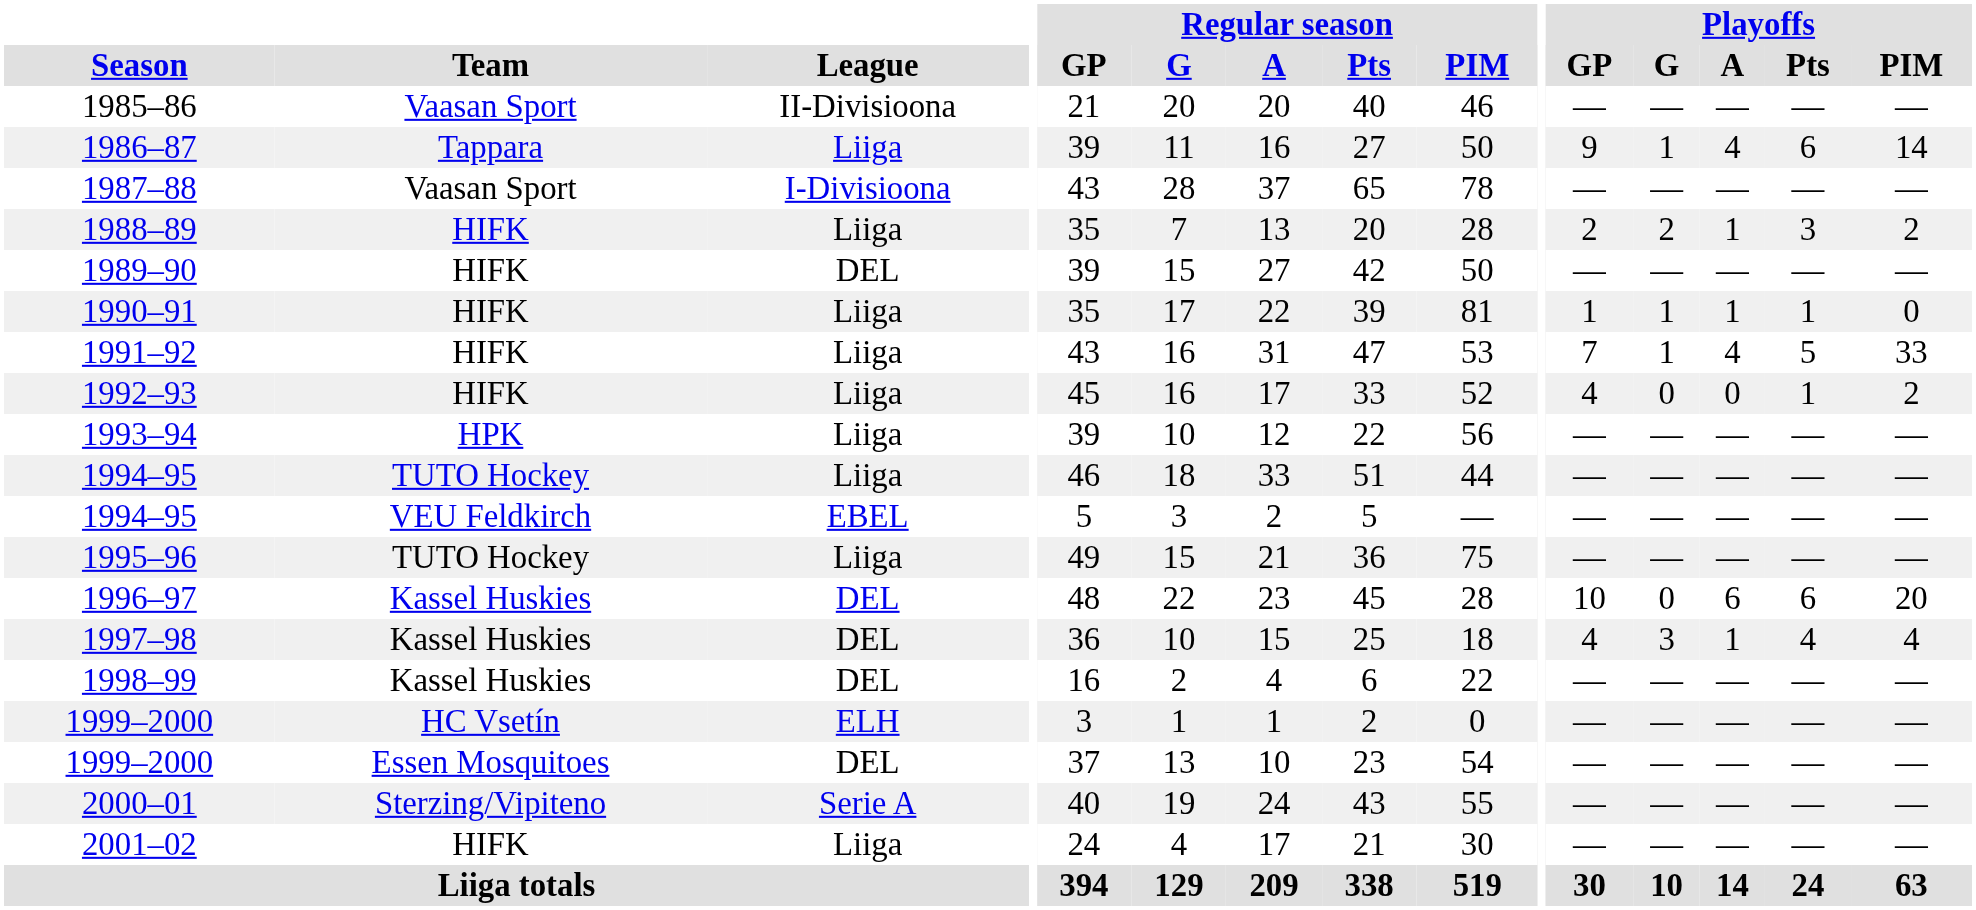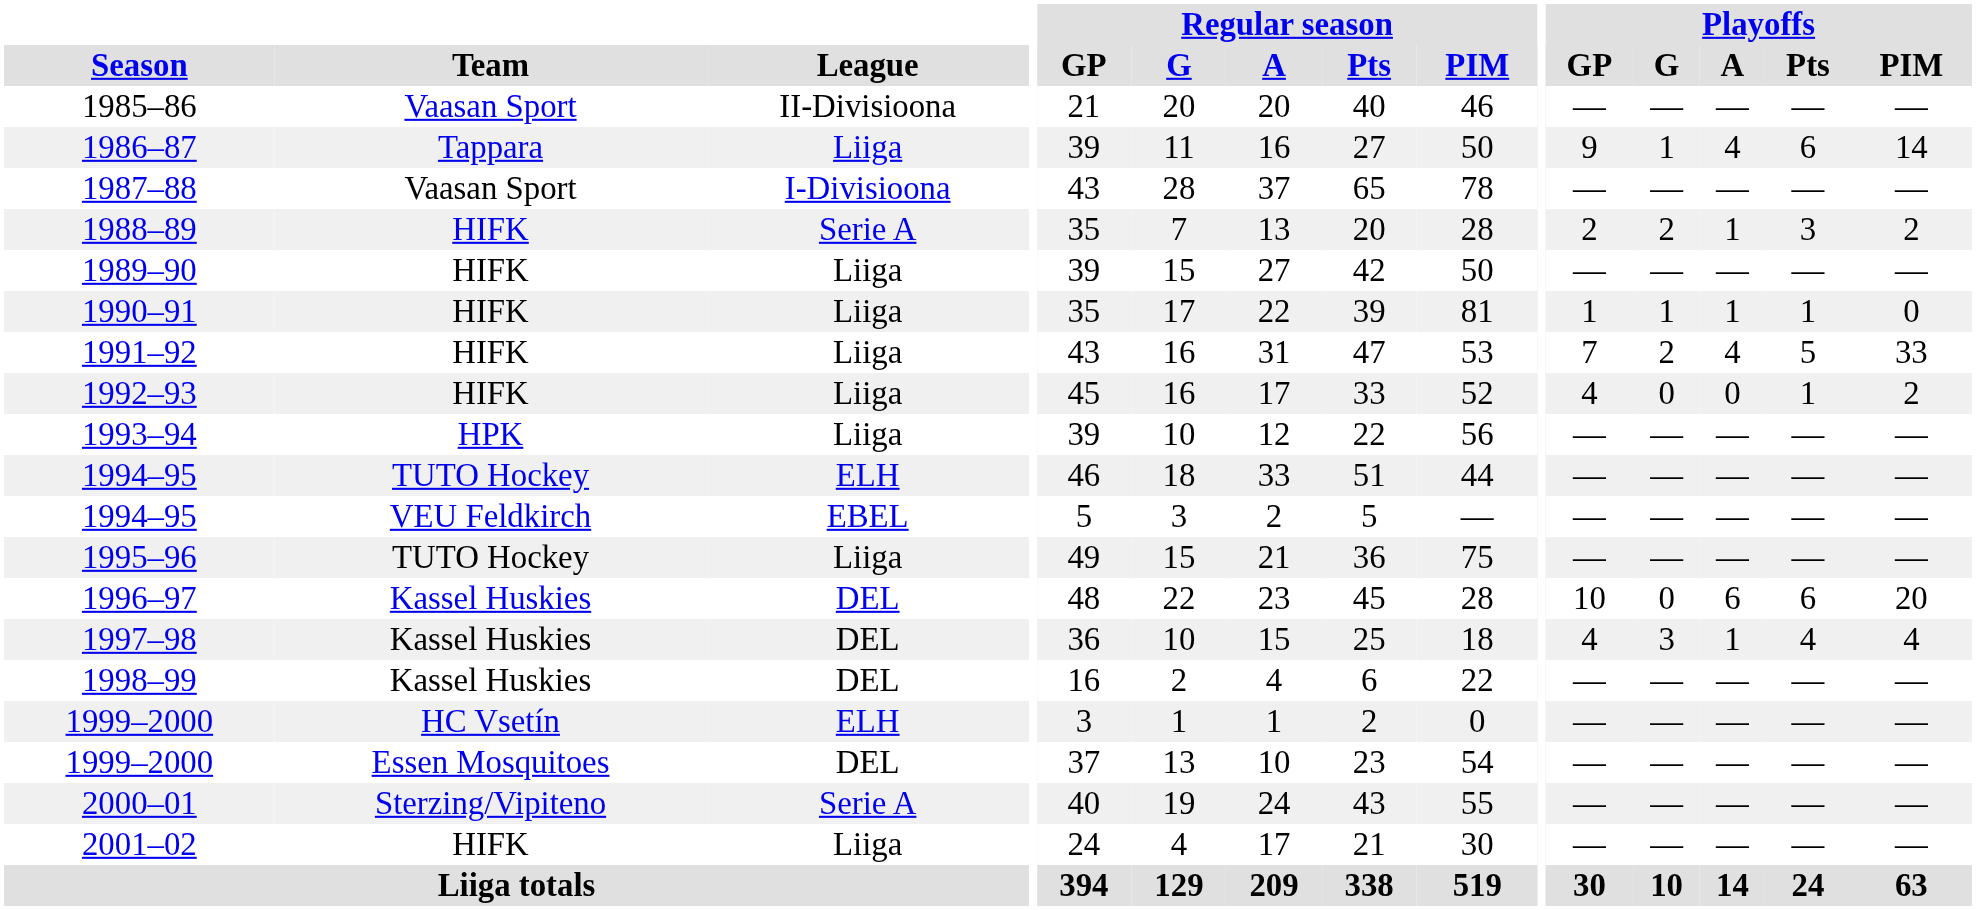 <table border="0" cellpadding="1" cellspacing="0" style="text-align:center; width:60em">
 <tr bgcolor="#e0e0e0">
 <th colspan="3" bgcolor="#ffffff"></th>
 <th rowspan="99" bgcolor="#ffffff"></th>
 <th colspan="5"><a href='#'>Regular season</a></th>
 <th rowspan="99" bgcolor="#ffffff"></th>
 <th colspan="5"><a href='#'>Playoffs</a></th>
 </tr>
 <tr bgcolor="#e0e0e0">
 <th><a href='#'>Season</a></th>
 <th>Team</th>
 <th>League</th>
 <th>GP</th>
 <th><a href='#'>G</a></th>
 <th><a href='#'>A</a></th>
 <th><a href='#'>Pts</a></th>
 <th><a href='#'>PIM</a></th>
 <th>GP</th>
 <th>G</th>
 <th>A</th>
 <th>Pts</th>
 <th>PIM</th>
 </tr>
 <tr>
 <td>1985–86</td>
 <td><a href='#'>Vaasan Sport</a></td>
 <td>II-Divisioona</td>
 <td>21</td>
 <td>20</td>
 <td>20</td>
 <td>40</td>
 <td>46</td>
 <td>—</td>
 <td>—</td>
 <td>—</td>
 <td>—</td>
 <td>—</td>
 </tr>
 <tr bgcolor="#f0f0f0">
 <td><a href='#'>1986–87</a></td>
 <td><a href='#'>Tappara</a></td>
 <td><a href='#'>Liiga</a></td>
 <td>39</td>
 <td>11</td>
 <td>16</td>
 <td>27</td>
 <td>50</td>
 <td>9</td>
 <td>1</td>
 <td>4</td>
 <td>6</td>
 <td>14</td>
 </tr>
 <tr>
 <td><a href='#'>1987–88</a></td>
 <td>Vaasan Sport</td>
 <td><a href='#'>I-Divisioona</a></td>
 <td>43</td>
 <td>28</td>
 <td>37</td>
 <td>65</td>
 <td>78</td>
 <td>—</td>
 <td>—</td>
 <td>—</td>
 <td>—</td>
 <td>—</td>
 </tr>
 <tr bgcolor="#f0f0f0">
 <td><a href='#'>1988–89</a></td>
 <td><a href='#'>HIFK</a></td>
-<td>Liiga</td>
+<td><a href='#'>Serie A</a></td>
 <td>35</td>
 <td>7</td>
 <td>13</td>
 <td>20</td>
 <td>28</td>
 <td>2</td>
 <td>2</td>
 <td>1</td>
 <td>3</td>
 <td>2</td>
 </tr>
 <tr>
 <td><a href='#'>1989–90</a></td>
 <td>HIFK</td>
-<td>DEL</td>
+<td>Liiga</td>
 <td>39</td>
 <td>15</td>
 <td>27</td>
 <td>42</td>
 <td>50</td>
 <td>—</td>
 <td>—</td>
 <td>—</td>
 <td>—</td>
 <td>—</td>
 </tr>
 <tr bgcolor="#f0f0f0">
 <td><a href='#'>1990–91</a></td>
 <td>HIFK</td>
 <td>Liiga</td>
 <td>35</td>
 <td>17</td>
 <td>22</td>
 <td>39</td>
 <td>81</td>
 <td>1</td>
 <td>1</td>
 <td>1</td>
 <td>1</td>
 <td>0</td>
 </tr>
 <tr>
 <td><a href='#'>1991–92</a></td>
 <td>HIFK</td>
 <td>Liiga</td>
 <td>43</td>
 <td>16</td>
 <td>31</td>
 <td>47</td>
 <td>53</td>
 <td>7</td>
-<td>1</td>
+<td>2</td>
 <td>4</td>
 <td>5</td>
 <td>33</td>
 </tr>
 <tr bgcolor="#f0f0f0">
 <td><a href='#'>1992–93</a></td>
 <td>HIFK</td>
 <td>Liiga</td>
 <td>45</td>
 <td>16</td>
 <td>17</td>
 <td>33</td>
 <td>52</td>
 <td>4</td>
 <td>0</td>
 <td>0</td>
 <td>1</td>
 <td>2</td>
 </tr>
 <tr>
 <td><a href='#'>1993–94</a></td>
 <td><a href='#'>HPK</a></td>
 <td>Liiga</td>
 <td>39</td>
 <td>10</td>
 <td>12</td>
 <td>22</td>
 <td>56</td>
 <td>—</td>
 <td>—</td>
 <td>—</td>
 <td>—</td>
 <td>—</td>
 </tr>
 <tr bgcolor="#f0f0f0">
 <td><a href='#'>1994–95</a></td>
 <td><a href='#'>TUTO Hockey</a></td>
-<td>Liiga</td>
+<td><a href='#'>ELH</a></td>
 <td>46</td>
 <td>18</td>
 <td>33</td>
 <td>51</td>
 <td>44</td>
 <td>—</td>
 <td>—</td>
 <td>—</td>
 <td>—</td>
 <td>—</td>
 </tr>
 <tr>
 <td><a href='#'>1994–95</a></td>
 <td><a href='#'>VEU Feldkirch</a></td>
 <td><a href='#'>EBEL</a></td>
 <td>5</td>
 <td>3</td>
 <td>2</td>
 <td>5</td>
 <td>—</td>
 <td>—</td>
 <td>—</td>
 <td>—</td>
 <td>—</td>
 <td>—</td>
 </tr>
 <tr bgcolor="#f0f0f0">
 <td><a href='#'>1995–96</a></td>
 <td>TUTO Hockey</td>
 <td>Liiga</td>
 <td>49</td>
 <td>15</td>
 <td>21</td>
 <td>36</td>
 <td>75</td>
 <td>—</td>
 <td>—</td>
 <td>—</td>
 <td>—</td>
 <td>—</td>
 </tr>
 <tr>
 <td><a href='#'>1996–97</a></td>
 <td><a href='#'>Kassel Huskies</a></td>
 <td><a href='#'>DEL</a></td>
 <td>48</td>
 <td>22</td>
 <td>23</td>
 <td>45</td>
 <td>28</td>
 <td>10</td>
 <td>0</td>
 <td>6</td>
 <td>6</td>
 <td>20</td>
 </tr>
 <tr bgcolor="#f0f0f0">
 <td><a href='#'>1997–98</a></td>
 <td>Kassel Huskies</td>
 <td>DEL</td>
 <td>36</td>
 <td>10</td>
 <td>15</td>
 <td>25</td>
 <td>18</td>
 <td>4</td>
 <td>3</td>
 <td>1</td>
 <td>4</td>
 <td>4</td>
 </tr>
 <tr>
 <td><a href='#'>1998–99</a></td>
 <td>Kassel Huskies</td>
 <td>DEL</td>
 <td>16</td>
 <td>2</td>
 <td>4</td>
 <td>6</td>
 <td>22</td>
 <td>—</td>
 <td>—</td>
 <td>—</td>
 <td>—</td>
 <td>—</td>
 </tr>
 <tr bgcolor="#f0f0f0">
 <td><a href='#'>1999–2000</a></td>
 <td><a href='#'>HC Vsetín</a></td>
 <td><a href='#'>ELH</a></td>
 <td>3</td>
 <td>1</td>
 <td>1</td>
 <td>2</td>
 <td>0</td>
 <td>—</td>
 <td>—</td>
 <td>—</td>
 <td>—</td>
 <td>—</td>
 </tr>
 <tr>
 <td><a href='#'>1999–2000</a></td>
 <td><a href='#'>Essen Mosquitoes</a></td>
 <td>DEL</td>
 <td>37</td>
 <td>13</td>
 <td>10</td>
 <td>23</td>
 <td>54</td>
 <td>—</td>
 <td>—</td>
 <td>—</td>
 <td>—</td>
 <td>—</td>
 </tr>
 <tr bgcolor="#f0f0f0">
 <td><a href='#'>2000–01</a></td>
 <td><a href='#'>Sterzing/Vipiteno</a></td>
 <td><a href='#'>Serie A</a></td>
 <td>40</td>
 <td>19</td>
 <td>24</td>
 <td>43</td>
 <td>55</td>
 <td>—</td>
 <td>—</td>
 <td>—</td>
 <td>—</td>
 <td>—</td>
 </tr>
 <tr>
 <td><a href='#'>2001–02</a></td>
 <td>HIFK</td>
 <td>Liiga</td>
 <td>24</td>
 <td>4</td>
 <td>17</td>
 <td>21</td>
 <td>30</td>
 <td>—</td>
 <td>—</td>
 <td>—</td>
 <td>—</td>
 <td>—</td>
 </tr>
 <tr bgcolor="#e0e0e0">
 <th colspan="3">Liiga totals</th>
 <th>394</th>
 <th>129</th>
 <th>209</th>
 <th>338</th>
 <th>519</th>
 <th>30</th>
 <th>10</th>
 <th>14</th>
 <th>24</th>
 <th>63</th>
 </tr>
 </table>
